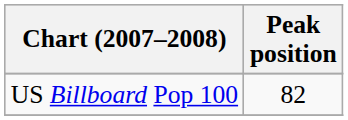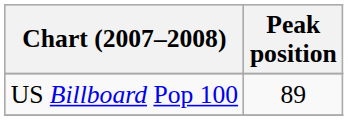 <table class="wikitable sortable">
 <tr>
 <th>Chart (2007–2008)</th>
 <th align="center">Peak<br>position</th>
 </tr>
 <tr>
 </tr>
 <tr>
 </tr>
 <tr>
 <td>US <em><a href='#'>Billboard</a></em> <a href='#'>Pop 100</a></td>
-<td align="center">82</td>
+<td align="center">89</td>
 </tr>
 <tr>
 </tr>
 <tr>
 </tr>
 </table>
